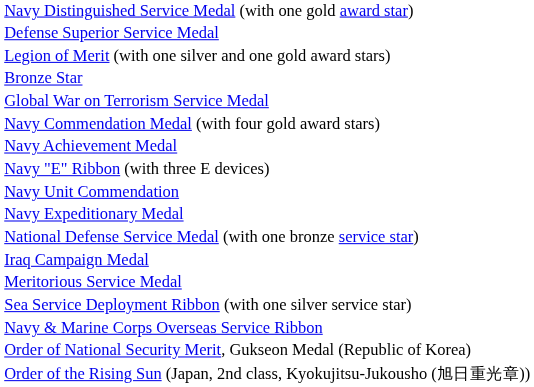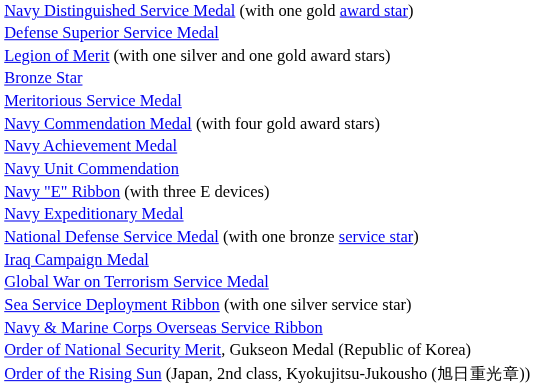 <table>
 <tr>
 <td></td>
 <td><a href='#'>Navy Distinguished Service Medal</a> (with one gold <a href='#'>award star</a>)</td>
 </tr>
 <tr>
 <td></td>
 <td><a href='#'>Defense Superior Service Medal</a></td>
 </tr>
 <tr>
 <td><span></span><span></span></td>
 <td><a href='#'>Legion of Merit</a> (with one silver and one gold award stars)</td>
 </tr>
 <tr>
 <td></td>
 <td><a href='#'>Bronze Star</a></td>
 </tr>
 <tr>
 <td></td>
-<td><a href='#'>Global War on Terrorism Service Medal</a></td>
+<td><a href='#'>Meritorious Service Medal</a></td>
 </tr>
 <tr>
 <td><span></span><span></span><span></span><span></span></td>
 <td><a href='#'>Navy Commendation Medal</a> (with four gold award stars)</td>
 </tr>
 <tr>
 <td></td>
 <td><a href='#'>Navy Achievement Medal</a></td>
 </tr>
 <tr>
 <td></td>
-<td><a href='#'>Navy "E" Ribbon</a> (with three E devices)</td>
+<td><a href='#'>Navy Unit Commendation</a></td>
 </tr>
 <tr>
 <td></td>
-<td><a href='#'>Navy Unit Commendation</a></td>
+<td><a href='#'>Navy "E" Ribbon</a> (with three E devices)</td>
 </tr>
 <tr>
 <td></td>
 <td><a href='#'>Navy Expeditionary Medal</a></td>
 </tr>
 <tr>
 <td></td>
 <td><a href='#'>National Defense Service Medal</a> (with one bronze <a href='#'>service star</a>)</td>
 </tr>
 <tr>
 <td></td>
 <td><a href='#'>Iraq Campaign Medal</a></td>
 </tr>
 <tr>
 <td></td>
-<td><a href='#'>Meritorious Service Medal</a></td>
+<td><a href='#'>Global War on Terrorism Service Medal</a></td>
 </tr>
 <tr>
 <td></td>
 <td><a href='#'>Sea Service Deployment Ribbon</a> (with one silver service star)</td>
 </tr>
 <tr>
 <td></td>
 <td><a href='#'>Navy & Marine Corps Overseas Service Ribbon</a></td>
 </tr>
 <tr>
 <td></td>
 <td><a href='#'>Order of National Security Merit</a>, Gukseon Medal (Republic of Korea)</td>
 </tr>
 <tr>
 <td></td>
 <td><a href='#'>Order of the Rising Sun</a> (Japan, 2nd class, Kyokujitsu-Jukousho (旭日重光章))</td>
 </tr>
 </table>
